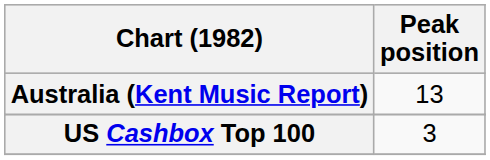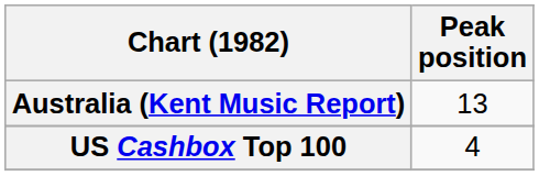 <table class="wikitable sortable plainrowheaders" style="text-align:center">
 <tr>
 <th scope="col">Chart (1982)</th>
 <th scope="col">Peak<br>position</th>
 </tr>
 <tr>
 <th scope="row">Australia (<a href='#'>Kent Music Report</a>)</th>
 <td>13</td>
 </tr>
 <tr>
 </tr>
 <tr>
 </tr>
 <tr>
 </tr>
 <tr>
 </tr>
 <tr>
 </tr>
 <tr>
 </tr>
 <tr>
 </tr>
 <tr>
 </tr>
 <tr>
 </tr>
 <tr>
 <th scope="row">US <a href='#'><em>Cashbox</em></a> Top 100</th>
-<td>3</td>
+<td>4</td>
 </tr>
 <tr>
 </tr>
 </table>
